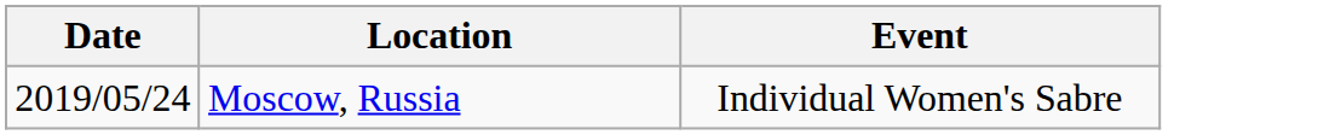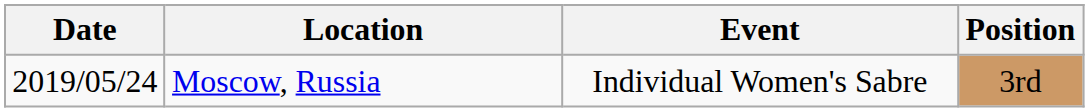 <table class="wikitable" style="text-align:center;">
 <tr>
 <th>Date</th>
 <th style="width:12em">Location</th>
 <th style="width:12em">Event</th>
+<th>Position</th>
 </tr>
 <tr>
 <td>2019/05/24</td>
 <td rowspan="1" align="left"> <a href='#'>Moscow</a>, <a href='#'>Russia</a></td>
 <td>Individual Women's Sabre</td>
+<td bgcolor="cc9966">3rd</td>
 </tr>
 </table>
